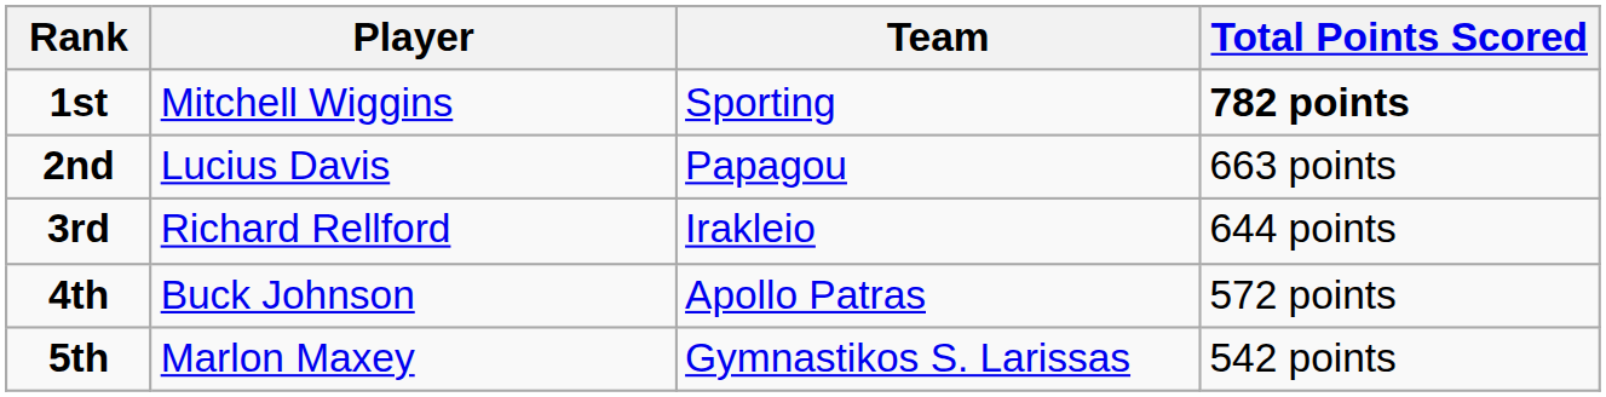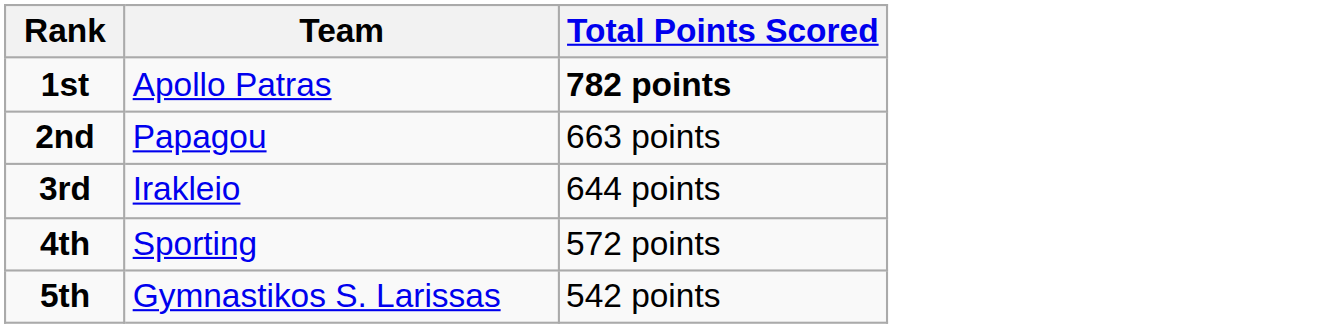 <table class="wikitable sortable">
 <tr>
 <th style="width:50px;">Rank</th>
-<th style="width:200px;">Player</th>
 <th style="width:200px;">Team</th>
 <th style="width:150px;"><a href='#'>Total Points Scored</a></th>
 </tr>
 <tr>
 <td style="text-align:center;"><strong>1st</strong></td>
-<td> <a href='#'>Mitchell Wiggins</a></td>
-<td><a href='#'>Sporting</a></td>
+<td><a href='#'>Apollo Patras</a></td>
 <td><strong>782 points</strong></td>
 </tr>
 <tr>
 <td style="text-align:center;"><strong>2nd</strong></td>
-<td> <a href='#'>Lucius Davis</a></td>
 <td><a href='#'>Papagou</a></td>
 <td>663 points</td>
 </tr>
 <tr>
 <td style="text-align:center;"><strong>3rd</strong></td>
-<td> <a href='#'>Richard Rellford</a></td>
 <td><a href='#'>Irakleio</a></td>
 <td>644 points</td>
 </tr>
 <tr>
 <td style="text-align:center;"><strong>4th</strong></td>
-<td> <a href='#'>Buck Johnson</a></td>
-<td><a href='#'>Apollo Patras</a></td>
+<td><a href='#'>Sporting</a></td>
 <td>572 points</td>
 </tr>
 <tr>
 <td style="text-align:center;"><strong>5th</strong></td>
-<td> <a href='#'>Marlon Maxey</a></td>
 <td><a href='#'>Gymnastikos S. Larissas</a></td>
 <td>542 points</td>
 </tr>
 </table>
